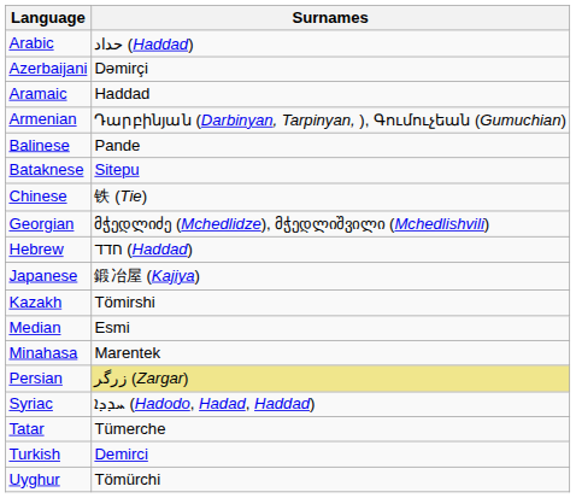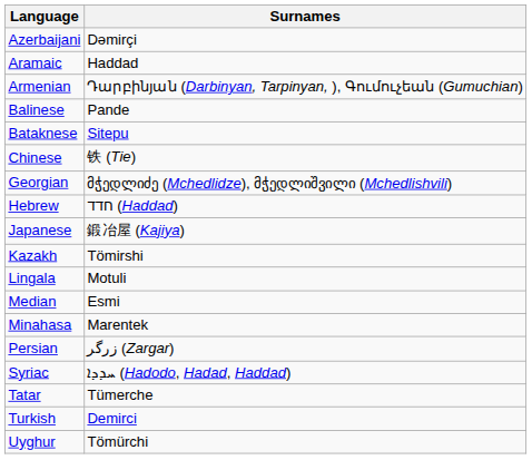 <table class="wikitable">
 <tr>
 <th>Language</th>
 <th>Surnames</th>
-</tr>
-<tr>
-<td><a href='#'>Arabic</a></td>
-<td>حداد (<em><a href='#'>Haddad</a></em>)</td>
 </tr>
 <tr>
 <td><a href='#'>Azerbaijani</a></td>
 <td>Dəmirçi</td>
 </tr>
 <tr>
 <td><a href='#'>Aramaic</a></td>
 <td>Haddad</td>
 </tr>
 <tr>
 <td><a href='#'>Armenian</a></td>
 <td>Դարբինյան (<em><a href='#'>Darbinyan</a>, Tarpinyan, </em>), Գումուչեան (<em>Gumuchian</em>)</td>
 </tr>
 <tr>
 <td><a href='#'>Balinese</a></td>
 <td>Pande</td>
 </tr>
 <tr>
 <td><a href='#'>Bataknese</a></td>
 <td><a href='#'>Sitepu</a></td>
 </tr>
 <tr>
 <td><a href='#'>Chinese</a></td>
 <td>铁 (<em>Tie</em>)</td>
 </tr>
 <tr>
 <td><a href='#'>Georgian</a></td>
 <td>მჭედლიძე (<em><a href='#'>Mchedlidze</a></em>), მჭედლიშვილი (<em><a href='#'>Mchedlishvili</a></em>)</td>
 </tr>
 <tr>
 <td><a href='#'>Hebrew</a></td>
 <td>חדד (<em><a href='#'>Haddad</a></em>)</td>
 </tr>
 <tr>
 <td><a href='#'>Japanese</a></td>
 <td>鍛冶屋 (<em><a href='#'>Kajiya</a></em>)</td>
 </tr>
 <tr>
 <td><a href='#'>Kazakh</a></td>
 <td>Tömirshi</td>
 </tr>
 <tr>
+<td><a href='#'>Lingala</a></td>
+<td>Motuli</td>
+</tr>
+<tr>
 <td><a href='#'>Median</a></td>
 <td>Esmi</td>
 </tr>
 <tr>
 <td><a href='#'>Minahasa</a></td>
 <td>Marentek</td>
 </tr>
 <tr>
 <td><a href='#'>Persian</a></td>
-<td style="background: khaki;">زرگر (<em>Zargar</em>)</td>
+<td>زرگر (<em>Zargar</em>)</td>
 </tr>
 <tr>
 <td><a href='#'>Syriac</a></td>
 <td>ܚܕܕܐ (<em><a href='#'>Hadodo</a></em>, <em><a href='#'>Hadad</a></em>, <em><a href='#'>Haddad</a></em>)</td>
 </tr>
 <tr>
 <td><a href='#'>Tatar</a></td>
 <td>Tümerche</td>
 </tr>
 <tr>
 <td><a href='#'>Turkish</a></td>
 <td><a href='#'>Demirci</a></td>
 </tr>
 <tr>
 <td><a href='#'>Uyghur</a></td>
 <td>Tömürchi</td>
 </tr>
 </table>
